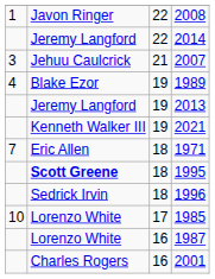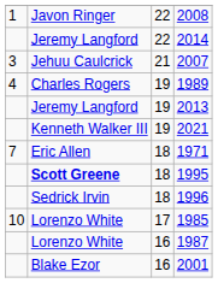 <table class="wikitable">
 <tr>
 </tr>
 <tr>
 <td>1</td>
 <td><a href='#'>Javon Ringer</a></td>
 <td>22</td>
 <td><a href='#'>2008</a></td>
 </tr>
 <tr>
 <td></td>
 <td><a href='#'>Jeremy Langford</a></td>
 <td>22</td>
 <td><a href='#'>2014</a></td>
 </tr>
 <tr>
 <td>3</td>
 <td><a href='#'>Jehuu Caulcrick</a></td>
 <td>21</td>
 <td><a href='#'>2007</a></td>
 </tr>
 <tr>
 <td>4</td>
-<td><a href='#'>Blake Ezor</a></td>
+<td><a href='#'>Charles Rogers</a></td>
 <td>19</td>
 <td><a href='#'>1989</a></td>
 </tr>
 <tr>
 <td></td>
 <td><a href='#'>Jeremy Langford</a></td>
 <td>19</td>
 <td><a href='#'>2013</a></td>
 </tr>
 <tr>
 <td></td>
 <td><a href='#'>Kenneth Walker III</a></td>
 <td>19</td>
 <td><a href='#'>2021</a></td>
 </tr>
 <tr>
 <td>7</td>
 <td><a href='#'>Eric Allen</a></td>
 <td>18</td>
 <td><a href='#'>1971</a></td>
 </tr>
 <tr>
 <td></td>
 <td><strong><a href='#'>Scott Greene</a></strong></td>
 <td>18</td>
 <td><a href='#'>1995</a></td>
 </tr>
 <tr>
 <td></td>
 <td><a href='#'>Sedrick Irvin</a></td>
 <td>18</td>
 <td><a href='#'>1996</a></td>
 </tr>
 <tr>
 <td>10</td>
 <td><a href='#'>Lorenzo White</a></td>
 <td>17</td>
 <td><a href='#'>1985</a></td>
 </tr>
 <tr>
 <td></td>
 <td><a href='#'>Lorenzo White</a></td>
 <td>16</td>
 <td><a href='#'>1987</a></td>
 </tr>
 <tr>
 <td></td>
-<td><a href='#'>Charles Rogers</a></td>
+<td><a href='#'>Blake Ezor</a></td>
 <td>16</td>
 <td><a href='#'>2001</a></td>
 </tr>
 </table>
